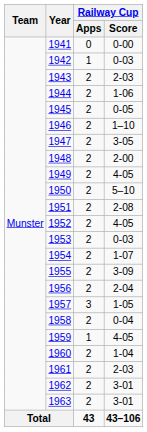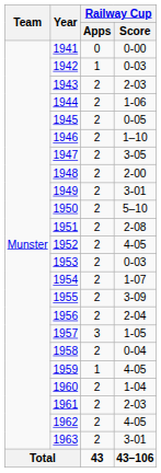 <table class="wikitable" style="text-align:center">
 <tr>
 <th rowspan="2">Team</th>
 <th rowspan="2">Year</th>
 <th colspan="2"><a href='#'>Railway Cup</a></th>
 </tr>
 <tr>
 <th>Apps</th>
 <th>Score</th>
 </tr>
 <tr>
 <td rowspan="23"><a href='#'>Munster</a></td>
 <td><a href='#'>1941</a></td>
 <td>0</td>
 <td>0-00</td>
 </tr>
 <tr>
 <td><a href='#'>1942</a></td>
 <td>1</td>
 <td>0-03</td>
 </tr>
 <tr>
 <td><a href='#'>1943</a></td>
 <td>2</td>
 <td>2-03</td>
 </tr>
 <tr>
 <td><a href='#'>1944</a></td>
 <td>2</td>
 <td>1-06</td>
 </tr>
 <tr>
 <td><a href='#'>1945</a></td>
 <td>2</td>
 <td>0-05</td>
 </tr>
 <tr>
 <td><a href='#'>1946</a></td>
 <td>2</td>
 <td>1–10</td>
 </tr>
 <tr>
 <td><a href='#'>1947</a></td>
 <td>2</td>
 <td>3-05</td>
 </tr>
 <tr>
 <td><a href='#'>1948</a></td>
 <td>2</td>
 <td>2-00</td>
 </tr>
 <tr>
 <td><a href='#'>1949</a></td>
 <td>2</td>
-<td>4-05</td>
+<td>3-01</td>
 </tr>
 <tr>
 <td><a href='#'>1950</a></td>
 <td>2</td>
 <td>5–10</td>
 </tr>
 <tr>
 <td><a href='#'>1951</a></td>
 <td>2</td>
 <td>2-08</td>
 </tr>
 <tr>
 <td><a href='#'>1952</a></td>
 <td>2</td>
 <td>4-05</td>
 </tr>
 <tr>
 <td><a href='#'>1953</a></td>
 <td>2</td>
 <td>0-03</td>
 </tr>
 <tr>
 <td><a href='#'>1954</a></td>
 <td>2</td>
 <td>1-07</td>
 </tr>
 <tr>
 <td><a href='#'>1955</a></td>
 <td>2</td>
 <td>3-09</td>
 </tr>
 <tr>
 <td><a href='#'>1956</a></td>
 <td>2</td>
 <td>2-04</td>
 </tr>
 <tr>
 <td><a href='#'>1957</a></td>
 <td>3</td>
 <td>1-05</td>
 </tr>
 <tr>
 <td><a href='#'>1958</a></td>
 <td>2</td>
 <td>0-04</td>
 </tr>
 <tr>
 <td><a href='#'>1959</a></td>
 <td>1</td>
 <td>4-05</td>
 </tr>
 <tr>
 <td><a href='#'>1960</a></td>
 <td>2</td>
 <td>1-04</td>
 </tr>
 <tr>
 <td><a href='#'>1961</a></td>
 <td>2</td>
 <td>2-03</td>
 </tr>
 <tr>
 <td><a href='#'>1962</a></td>
 <td>2</td>
-<td>3-01</td>
+<td>4-05</td>
 </tr>
 <tr>
 <td><a href='#'>1963</a></td>
 <td>2</td>
 <td>3-01</td>
 </tr>
 <tr>
 <th colspan="2">Total</th>
 <td><strong>43</strong></td>
 <td><strong>43–106</strong></td>
 </tr>
 </table>
